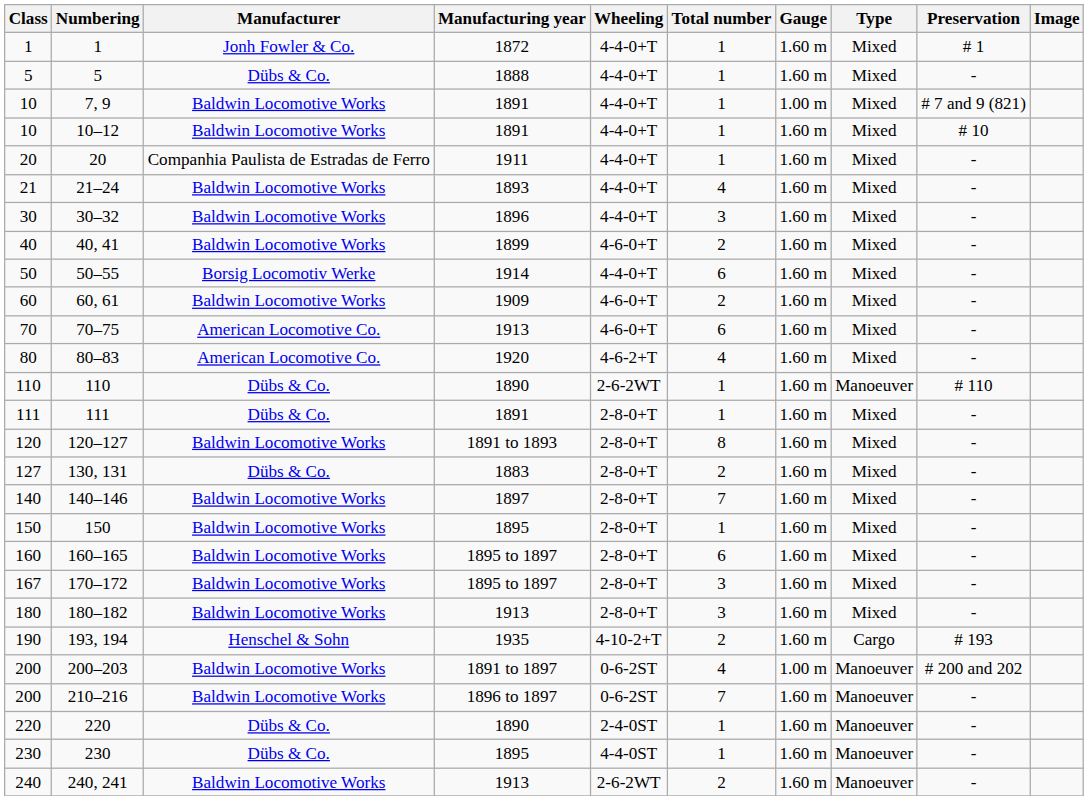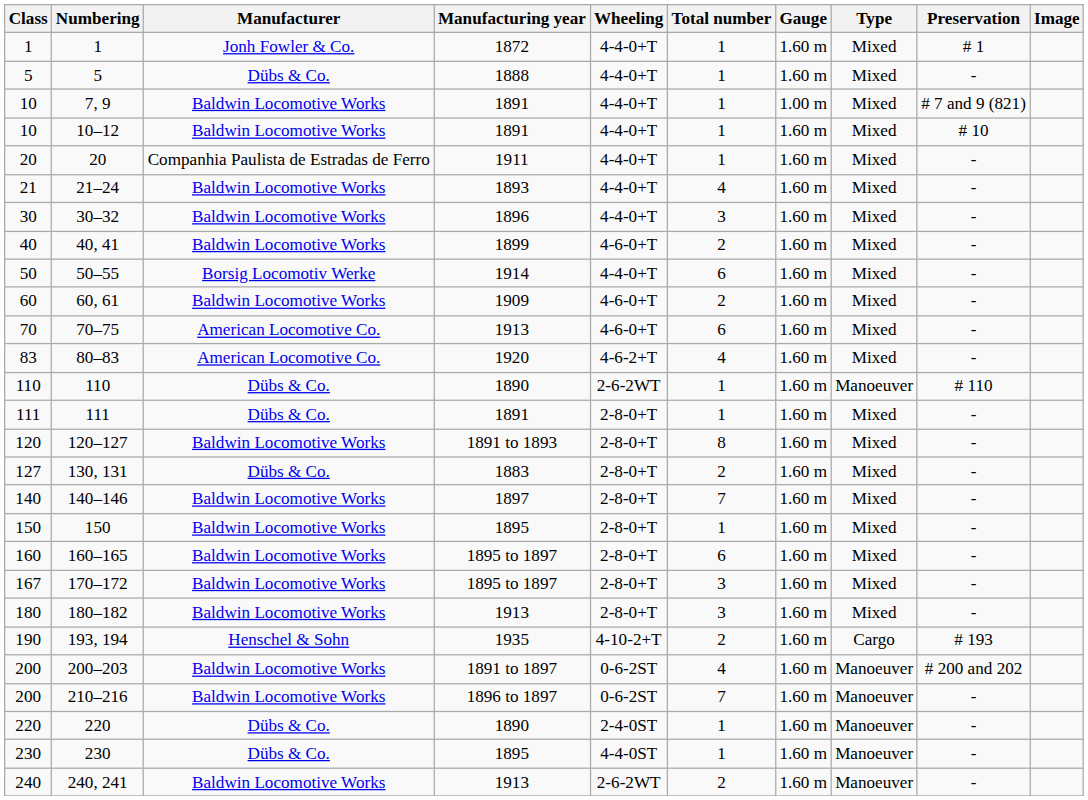 <table class="wikitable sortable" style="font-size:85%;">
 <tr>
 <th>Class</th>
 <th>Numbering</th>
 <th>Manufacturer</th>
 <th>Manufacturing year</th>
 <th>Wheeling</th>
 <th>Total number</th>
 <th>Gauge</th>
 <th>Type</th>
 <th>Preservation</th>
 <th class="Unsortable">Image</th>
 </tr>
 <tr style="text-align:center">
 <td>1</td>
 <td>1</td>
 <td><a href='#'>Jonh Fowler & Co.</a></td>
 <td>1872</td>
 <td>4-4-0+T</td>
 <td>1</td>
 <td>1.60 m</td>
 <td>Mixed</td>
 <td># 1</td>
 <td></td>
 </tr>
 <tr style="text-align:center">
 <td>5</td>
 <td>5</td>
 <td><a href='#'>Dübs & Co.</a></td>
 <td>1888</td>
 <td>4-4-0+T</td>
 <td>1</td>
 <td>1.60 m</td>
 <td>Mixed</td>
 <td>-</td>
 <td></td>
 </tr>
 <tr style="text-align:center">
 <td>10</td>
 <td>7, 9</td>
 <td><a href='#'>Baldwin Locomotive Works</a></td>
 <td>1891</td>
 <td>4-4-0+T</td>
 <td>1</td>
 <td>1.00 m</td>
 <td>Mixed</td>
 <td># 7 and 9 (821)</td>
 <td></td>
 </tr>
 <tr style="text-align:center">
 <td>10</td>
 <td>10–12</td>
 <td><a href='#'>Baldwin Locomotive Works</a></td>
 <td>1891</td>
 <td>4-4-0+T</td>
 <td>1</td>
 <td>1.60 m</td>
 <td>Mixed</td>
 <td># 10</td>
 <td></td>
 </tr>
 <tr style="text-align:center">
 <td>20</td>
 <td>20</td>
 <td>Companhia Paulista de Estradas de Ferro</td>
 <td>1911</td>
 <td>4-4-0+T</td>
 <td>1</td>
 <td>1.60 m</td>
 <td>Mixed</td>
 <td>-</td>
 <td></td>
 </tr>
 <tr style="text-align:center">
 <td>21</td>
 <td>21–24</td>
 <td><a href='#'>Baldwin Locomotive Works</a></td>
 <td>1893</td>
 <td>4-4-0+T</td>
 <td>4</td>
 <td>1.60 m</td>
 <td>Mixed</td>
 <td>-</td>
 <td></td>
 </tr>
 <tr style="text-align:center">
 <td>30</td>
 <td>30–32</td>
 <td><a href='#'>Baldwin Locomotive Works</a></td>
 <td>1896</td>
 <td>4-4-0+T</td>
 <td>3</td>
 <td>1.60 m</td>
 <td>Mixed</td>
 <td>-</td>
 <td></td>
 </tr>
 <tr style="text-align:center">
 <td>40</td>
 <td>40, 41</td>
 <td><a href='#'>Baldwin Locomotive Works</a></td>
 <td>1899</td>
 <td>4-6-0+T</td>
 <td>2</td>
 <td>1.60 m</td>
 <td>Mixed</td>
 <td>-</td>
 <td></td>
 </tr>
 <tr style="text-align:center">
 <td>50</td>
 <td>50–55</td>
 <td><a href='#'>Borsig Locomotiv Werke</a></td>
 <td>1914</td>
 <td>4-4-0+T</td>
 <td>6</td>
 <td>1.60 m</td>
 <td>Mixed</td>
 <td>-</td>
 <td></td>
 </tr>
 <tr style="text-align:center">
 <td>60</td>
 <td>60, 61</td>
 <td><a href='#'>Baldwin Locomotive Works</a></td>
 <td>1909</td>
 <td>4-6-0+T</td>
 <td>2</td>
 <td>1.60 m</td>
 <td>Mixed</td>
 <td>-</td>
 <td></td>
 </tr>
 <tr style="text-align:center">
 <td>70</td>
 <td>70–75</td>
 <td><a href='#'>American Locomotive Co.</a></td>
 <td>1913</td>
 <td>4-6-0+T</td>
 <td>6</td>
 <td>1.60 m</td>
 <td>Mixed</td>
 <td>-</td>
 <td></td>
 </tr>
 <tr style="text-align:center">
-<td>80</td>
+<td>83</td>
 <td>80–83</td>
 <td><a href='#'>American Locomotive Co.</a></td>
 <td>1920</td>
 <td>4-6-2+T</td>
 <td>4</td>
 <td>1.60 m</td>
 <td>Mixed</td>
 <td>-</td>
 <td></td>
 </tr>
 <tr style="text-align:center">
 <td>110</td>
 <td>110</td>
 <td><a href='#'>Dübs & Co.</a></td>
 <td>1890</td>
 <td>2-6-2WT</td>
 <td>1</td>
 <td>1.60 m</td>
 <td>Manoeuver</td>
 <td># 110</td>
 <td></td>
 </tr>
 <tr style="text-align:center">
 <td>111</td>
 <td>111</td>
 <td><a href='#'>Dübs & Co.</a></td>
 <td>1891</td>
 <td>2-8-0+T</td>
 <td>1</td>
 <td>1.60 m</td>
 <td>Mixed</td>
 <td>-</td>
 <td></td>
 </tr>
 <tr style="text-align:center">
 <td>120</td>
 <td>120–127</td>
 <td><a href='#'>Baldwin Locomotive Works</a></td>
 <td>1891 to 1893</td>
 <td>2-8-0+T</td>
 <td>8</td>
 <td>1.60 m</td>
 <td>Mixed</td>
 <td>-</td>
 <td></td>
 </tr>
 <tr style="text-align:center">
 <td>127</td>
 <td>130, 131</td>
 <td><a href='#'>Dübs & Co.</a></td>
 <td>1883</td>
 <td>2-8-0+T</td>
 <td>2</td>
 <td>1.60 m</td>
 <td>Mixed</td>
 <td>-</td>
 <td></td>
 </tr>
 <tr style="text-align:center">
 <td>140</td>
 <td>140–146</td>
 <td><a href='#'>Baldwin Locomotive Works</a></td>
 <td>1897</td>
 <td>2-8-0+T</td>
 <td>7</td>
 <td>1.60 m</td>
 <td>Mixed</td>
 <td>-</td>
 <td></td>
 </tr>
 <tr style="text-align:center">
 <td>150</td>
 <td>150</td>
 <td><a href='#'>Baldwin Locomotive Works</a></td>
 <td>1895</td>
 <td>2-8-0+T</td>
 <td>1</td>
 <td>1.60 m</td>
 <td>Mixed</td>
 <td>-</td>
 <td></td>
 </tr>
 <tr style="text-align:center">
 <td>160</td>
 <td>160–165</td>
 <td><a href='#'>Baldwin Locomotive Works</a></td>
 <td>1895 to 1897</td>
 <td>2-8-0+T</td>
 <td>6</td>
 <td>1.60 m</td>
 <td>Mixed</td>
 <td>-</td>
 <td></td>
 </tr>
 <tr style="text-align:center">
 <td>167</td>
 <td>170–172</td>
 <td><a href='#'>Baldwin Locomotive Works</a></td>
 <td>1895 to 1897</td>
 <td>2-8-0+T</td>
 <td>3</td>
 <td>1.60 m</td>
 <td>Mixed</td>
 <td>-</td>
 <td></td>
 </tr>
 <tr style="text-align:center">
 <td>180</td>
 <td>180–182</td>
 <td><a href='#'>Baldwin Locomotive Works</a></td>
 <td>1913</td>
 <td>2-8-0+T</td>
 <td>3</td>
 <td>1.60 m</td>
 <td>Mixed</td>
 <td>-</td>
 <td></td>
 </tr>
 <tr style="text-align:center">
 <td>190</td>
 <td>193, 194</td>
 <td><a href='#'>Henschel & Sohn</a></td>
 <td>1935</td>
 <td>4-10-2+T</td>
 <td>2</td>
 <td>1.60 m</td>
 <td>Cargo</td>
 <td># 193</td>
 <td></td>
 </tr>
 <tr style="text-align:center">
 <td>200</td>
 <td>200–203</td>
 <td><a href='#'>Baldwin Locomotive Works</a></td>
 <td>1891 to 1897</td>
 <td>0-6-2ST</td>
 <td>4</td>
-<td>1.00 m</td>
+<td>1.60 m</td>
 <td>Manoeuver</td>
 <td># 200 and 202</td>
 <td></td>
 </tr>
 <tr style="text-align:center">
 <td>200</td>
 <td>210–216</td>
 <td><a href='#'>Baldwin Locomotive Works</a></td>
 <td>1896 to 1897</td>
 <td>0-6-2ST</td>
 <td>7</td>
 <td>1.60 m</td>
 <td>Manoeuver</td>
 <td>-</td>
 <td></td>
 </tr>
 <tr style="text-align:center">
 <td>220</td>
 <td>220</td>
 <td><a href='#'>Dübs & Co.</a></td>
 <td>1890</td>
 <td>2-4-0ST</td>
 <td>1</td>
 <td>1.60 m</td>
 <td>Manoeuver</td>
 <td>-</td>
 <td></td>
 </tr>
 <tr style="text-align:center">
 <td>230</td>
 <td>230</td>
 <td><a href='#'>Dübs & Co.</a></td>
 <td>1895</td>
 <td>4-4-0ST</td>
 <td>1</td>
 <td>1.60 m</td>
 <td>Manoeuver</td>
 <td>-</td>
 <td></td>
 </tr>
 <tr style="text-align:center">
 <td>240</td>
 <td>240, 241</td>
 <td><a href='#'>Baldwin Locomotive Works</a></td>
 <td>1913</td>
 <td>2-6-2WT</td>
 <td>2</td>
 <td>1.60 m</td>
 <td>Manoeuver</td>
 <td>-</td>
 <td></td>
 </tr>
 </table>
